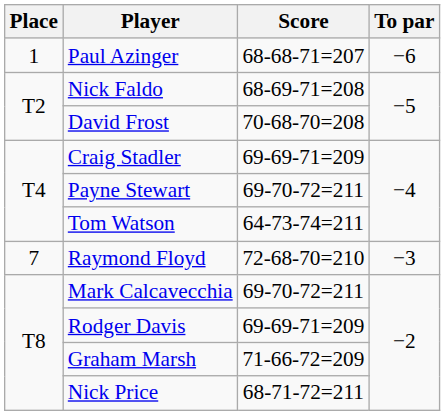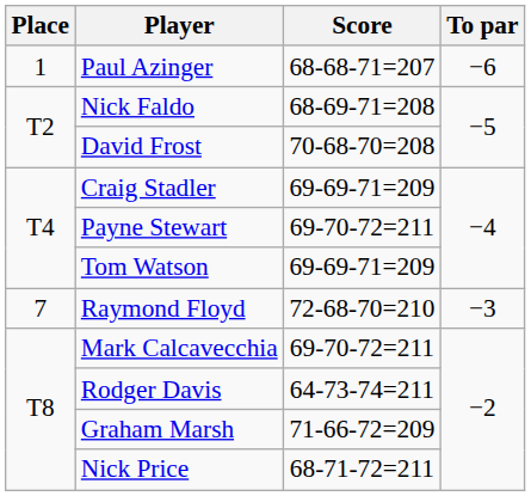 <table class="wikitable">
 <tr>
 <th>Place</th>
 <th>Player</th>
 <th>Score</th>
 <th>To par</th>
 </tr>
 <tr>
 <td align=center>1</td>
 <td> <a href='#'>Paul Azinger</a></td>
 <td align=center>68-68-71=207</td>
 <td align=center>−6</td>
 </tr>
 <tr>
 <td rowspan="2" align=center>T2</td>
 <td> <a href='#'>Nick Faldo</a></td>
 <td align=center>68-69-71=208</td>
 <td rowspan="2" align=center>−5</td>
 </tr>
 <tr>
 <td> <a href='#'>David Frost</a></td>
 <td align=center>70-68-70=208</td>
 </tr>
 <tr>
 <td rowspan="3" align=center>T4</td>
 <td> <a href='#'>Craig Stadler</a></td>
 <td align=center>69-69-71=209</td>
 <td rowspan="3" align=center>−4</td>
 </tr>
 <tr>
 <td> <a href='#'>Payne Stewart</a></td>
 <td align=center>69-70-72=211</td>
 </tr>
 <tr>
 <td> <a href='#'>Tom Watson</a></td>
-<td align=center>64-73-74=211</td>
+<td align=center>69-69-71=209</td>
 </tr>
 <tr>
 <td align=center>7</td>
 <td> <a href='#'>Raymond Floyd</a></td>
 <td align=center>72-68-70=210</td>
 <td align=center>−3</td>
 </tr>
 <tr>
 <td rowspan="4" align=center>T8</td>
 <td> <a href='#'>Mark Calcavecchia</a></td>
 <td align=center>69-70-72=211</td>
 <td rowspan="4" align=center>−2</td>
 </tr>
 <tr>
 <td> <a href='#'>Rodger Davis</a></td>
-<td align=center>69-69-71=209</td>
+<td align=center>64-73-74=211</td>
 </tr>
 <tr>
 <td> <a href='#'>Graham Marsh</a></td>
 <td align=center>71-66-72=209</td>
 </tr>
 <tr>
 <td> <a href='#'>Nick Price</a></td>
 <td align=center>68-71-72=211</td>
 </tr>
 </table>
